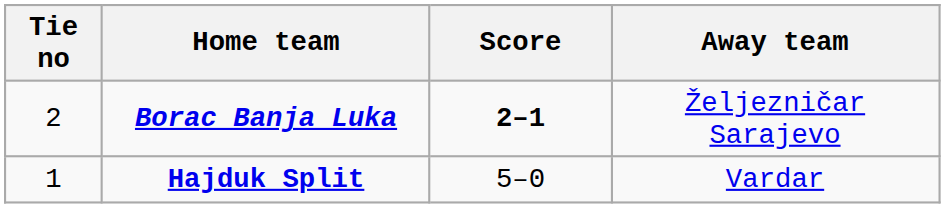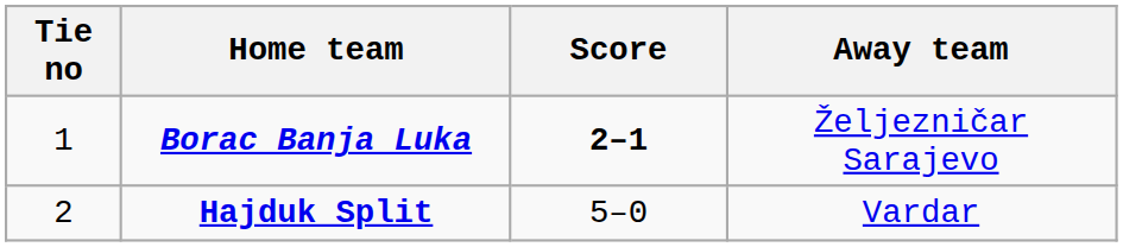 <table class="wikitable" style="text-align: center">
 <tr>
 <th width=40>Tie no</th>
 <th width=150>Home team</th>
 <th width=80>Score</th>
 <th width=150>Away team</th>
 </tr>
 <tr>
-<td>2</td>
+<td>1</td>
 <td><strong><em><a href='#'>Borac Banja Luka</a></em></strong></td>
 <td><strong>2–1</strong></td>
 <td><a href='#'>Željezničar Sarajevo</a></td>
 </tr>
 <tr>
-<td>1</td>
+<td>2</td>
 <td><strong><a href='#'>Hajduk Split</a></strong></td>
 <td>5–0</td>
 <td><a href='#'>Vardar</a></td>
 </tr>
 </table>
